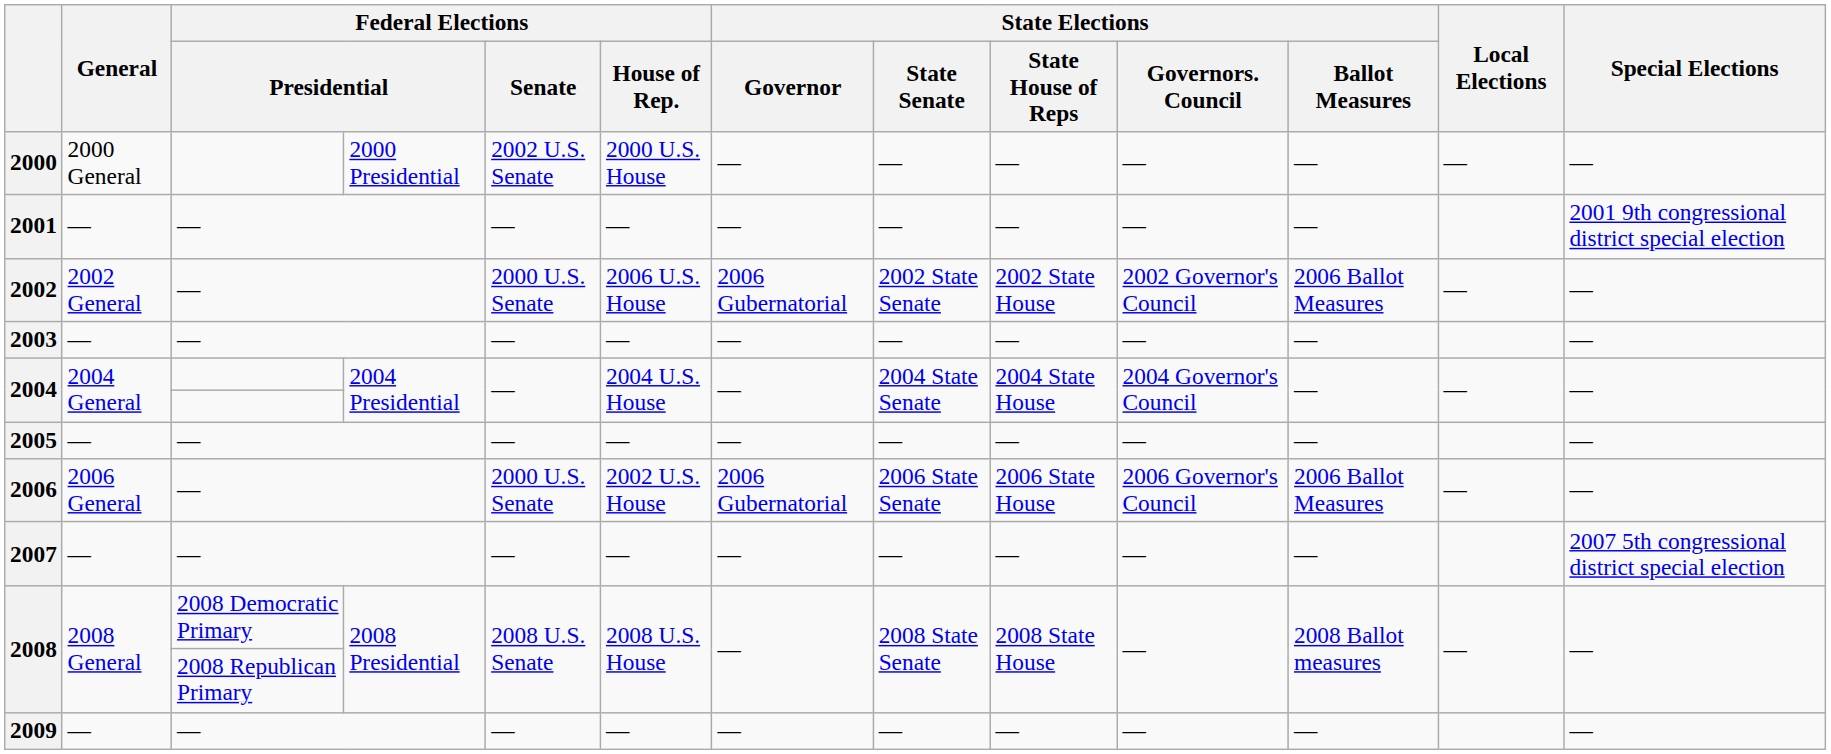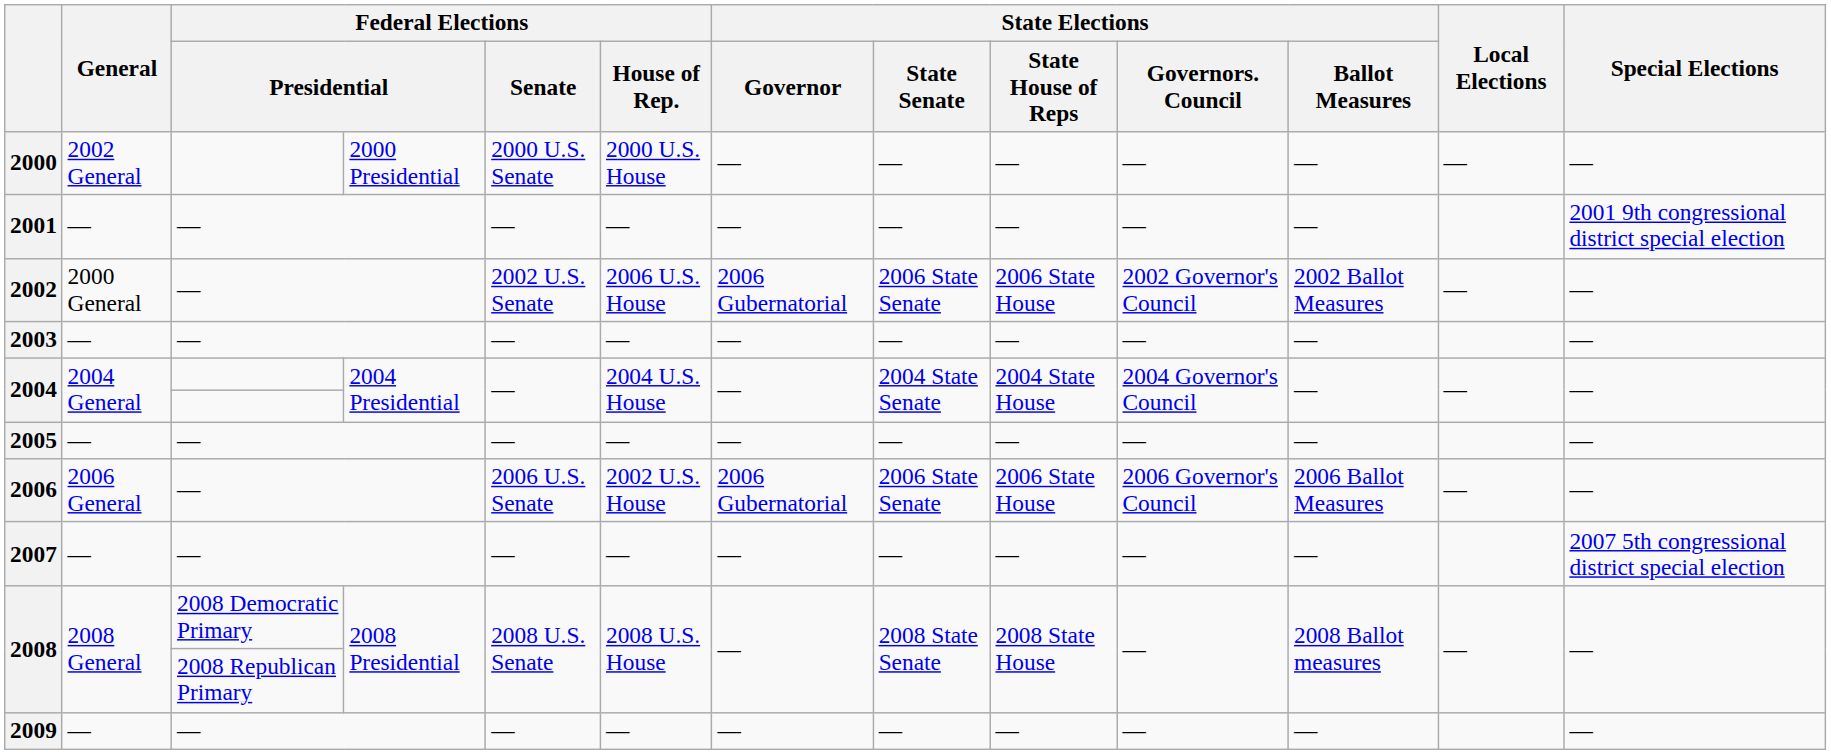 <table class="wikitable">
 <tr>
 <th rowspan="2"></th>
 <th rowspan="2">General</th>
 <th colspan="4">Federal Elections</th>
 <th colspan=5>State Elections</th>
 <th rowspan="2">Local Elections</th>
 <th rowspan="2">Special Elections</th>
 </tr>
 <tr>
 <th colspan="2">Presidential</th>
 <th>Senate</th>
 <th>House of Rep.</th>
 <th>Governor</th>
 <th>State Senate</th>
 <th>State House of Reps</th>
 <th>Governors. Council</th>
 <th>Ballot Measures</th>
 </tr>
 <tr>
 <th>2000</th>
-<td>2000 General</td>
+<td><a href='#'>2002 General</a></td>
 <td></td>
 <td><a href='#'>2000 Presidential</a></td>
-<td><a href='#'>2002 U.S. Senate</a></td>
+<td><a href='#'>2000 U.S. Senate</a></td>
 <td><a href='#'>2000 U.S. House</a></td>
 <td>—</td>
 <td>—</td>
 <td>—</td>
 <td>—</td>
 <td>—</td>
 <td>—</td>
 <td>—</td>
 </tr>
 <tr>
 <th>2001</th>
 <td>—</td>
 <td colspan="2">—</td>
 <td>—</td>
 <td>—</td>
 <td>—</td>
 <td>—</td>
 <td>—</td>
 <td>—</td>
 <td>—</td>
 <td></td>
 <td><a href='#'>2001 9th congressional district special election</a></td>
 </tr>
 <tr>
 <th>2002</th>
-<td><a href='#'>2002 General</a></td>
+<td>2000 General</td>
 <td colspan="2">—</td>
-<td><a href='#'>2000 U.S. Senate</a></td>
+<td><a href='#'>2002 U.S. Senate</a></td>
 <td><a href='#'>2006 U.S. House</a></td>
 <td><a href='#'>2006 Gubernatorial</a></td>
-<td><a href='#'>2002 State Senate</a></td>
-<td><a href='#'>2002 State House</a></td>
+<td><a href='#'>2006 State Senate</a></td>
+<td><a href='#'>2006 State House</a></td>
 <td><a href='#'>2002 Governor's Council</a></td>
-<td><a href='#'>2006 Ballot Measures</a></td>
+<td><a href='#'>2002 Ballot Measures</a></td>
 <td>—</td>
 <td>—</td>
 </tr>
 <tr>
 <th>2003</th>
 <td>—</td>
 <td colspan="2">—</td>
 <td>—</td>
 <td>—</td>
 <td>—</td>
 <td>—</td>
 <td>—</td>
 <td>—</td>
 <td>—</td>
 <td></td>
 <td>—</td>
 </tr>
 <tr>
 <th rowspan="2">2004</th>
 <td rowspan="2"><a href='#'>2004 General</a></td>
 <td></td>
 <td rowspan="2"><a href='#'>2004 Presidential</a></td>
 <td rowspan="2">—</td>
 <td rowspan="2"><a href='#'>2004 U.S. House</a></td>
 <td rowspan="2">—</td>
 <td rowspan="2"><a href='#'>2004 State Senate</a></td>
 <td rowspan="2"><a href='#'>2004 State House</a></td>
 <td rowspan="2"><a href='#'>2004 Governor's Council</a></td>
 <td rowspan="2">—</td>
 <td rowspan="2">—</td>
 <td rowspan="2">—</td>
 </tr>
 <tr>
 <td></td>
 </tr>
 <tr>
 <th>2005</th>
 <td>—</td>
 <td colspan="2">—</td>
 <td>—</td>
 <td>—</td>
 <td>—</td>
 <td>—</td>
 <td>—</td>
 <td>—</td>
 <td>—</td>
 <td></td>
 <td>—</td>
 </tr>
 <tr>
 <th>2006</th>
 <td><a href='#'>2006 General</a></td>
 <td colspan="2">—</td>
-<td><a href='#'>2000 U.S. Senate</a></td>
+<td><a href='#'>2006 U.S. Senate</a></td>
 <td><a href='#'>2002 U.S. House</a></td>
 <td><a href='#'>2006 Gubernatorial</a></td>
 <td><a href='#'>2006 State Senate</a></td>
 <td><a href='#'>2006 State House</a></td>
 <td><a href='#'>2006 Governor's Council</a></td>
 <td><a href='#'>2006 Ballot Measures</a></td>
 <td>—</td>
 <td>—</td>
 </tr>
 <tr>
 <th>2007</th>
 <td>—</td>
 <td colspan="2">—</td>
 <td>—</td>
 <td>—</td>
 <td>—</td>
 <td>—</td>
 <td>—</td>
 <td>—</td>
 <td>—</td>
 <td></td>
 <td><a href='#'>2007 5th congressional district special election</a></td>
 </tr>
 <tr>
 <th rowspan="2">2008</th>
 <td rowspan="2"><a href='#'>2008 General</a></td>
 <td><a href='#'>2008 Democratic Primary</a></td>
 <td rowspan="2"><a href='#'>2008 Presidential</a></td>
 <td rowspan="2"><a href='#'>2008 U.S. Senate</a></td>
 <td rowspan="2"><a href='#'>2008 U.S. House</a></td>
 <td rowspan="2">—</td>
 <td rowspan="2"><a href='#'>2008 State Senate</a></td>
 <td rowspan="2"><a href='#'>2008 State House</a></td>
 <td rowspan="2">—</td>
 <td rowspan="2"><a href='#'>2008 Ballot measures</a></td>
 <td rowspan="2">—</td>
 <td rowspan="2">—</td>
 </tr>
 <tr>
 <td><a href='#'>2008 Republican Primary</a></td>
 </tr>
 <tr>
 <th>2009</th>
 <td>—</td>
 <td colspan="2">—</td>
 <td>—</td>
 <td>—</td>
 <td>—</td>
 <td>—</td>
 <td>—</td>
 <td>—</td>
 <td>—</td>
 <td></td>
 <td>—</td>
 </tr>
 </table>
